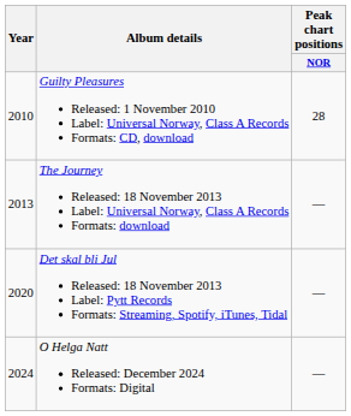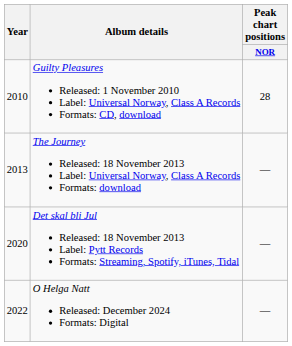 <table class="wikitable" style="text-align:center;">
 <tr>
 <th rowspan="2">Year</th>
 <th rowspan="2">Album details</th>
 <th colspan="1">Peak chart positions</th>
 </tr>
 <tr>
 <th style="width:3em;font-size:85%"><a href='#'>NOR</a></th>
 </tr>
 <tr>
 <td>2010</td>
 <td align=left><em><a href='#'>Guilty Pleasures</a></em><br><ul><li>Released: 1 November 2010</li><li>Label: <a href='#'>Universal Norway</a>, <a href='#'>Class A Records</a></li><li>Formats: <a href='#'>CD</a>, <a href='#'>download</a></li></ul></td>
 <td align="center">28</td>
 </tr>
 <tr>
 <td>2013</td>
 <td align=left><em><a href='#'>The Journey</a></em><br><ul><li>Released: 18 November 2013</li><li>Label: <a href='#'>Universal Norway</a>, <a href='#'>Class A Records</a></li><li>Formats: <a href='#'>download</a></li></ul></td>
 <td align="center">—</td>
 </tr>
 <tr>
 <td>2020</td>
 <td align=left><em><a href='#'>Det skal bli Jul</a></em><br><ul><li>Released: 18 November 2013</li><li>Label: <a href='#'>Pytt Records</a></li><li>Formats: <a href='#'>Streaming, Spotify, iTunes, Tidal</a></li></ul></td>
 <td align="center">—</td>
 </tr>
 <tr>
-<td>2024</td>
+<td>2022</td>
 <td align=left><em>O Helga Natt</em><br><ul><li>Released: December 2024</li><li>Formats: Digital</li></ul></td>
 <td align="center">—</td>
 </tr>
 </table>
